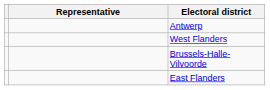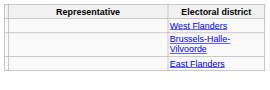 <table class="sortable wikitable" style="text-align:left; font-size:90%">
 <tr>
 <th></th>
 <th width="250">Representative</th>
 <th width="150">Electoral district</th>
-</tr>
-<tr>
-<td></td>
-<td align=left></td>
-<td><a href='#'>Antwerp</a></td>
 </tr>
 <tr>
 <td></td>
 <td align=left></td>
 <td><a href='#'>West Flanders</a></td>
 </tr>
 <tr>
 <td></td>
 <td align=left></td>
 <td><a href='#'>Brussels-Halle-Vilvoorde</a></td>
 </tr>
 <tr>
 <td></td>
 <td align=left></td>
 <td><a href='#'>East Flanders</a></td>
 </tr>
 </table>
